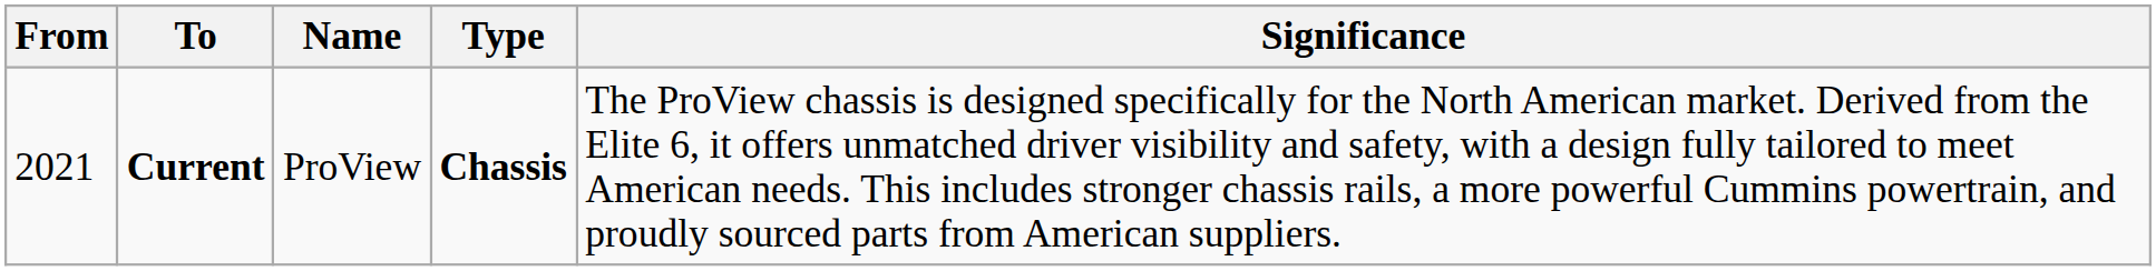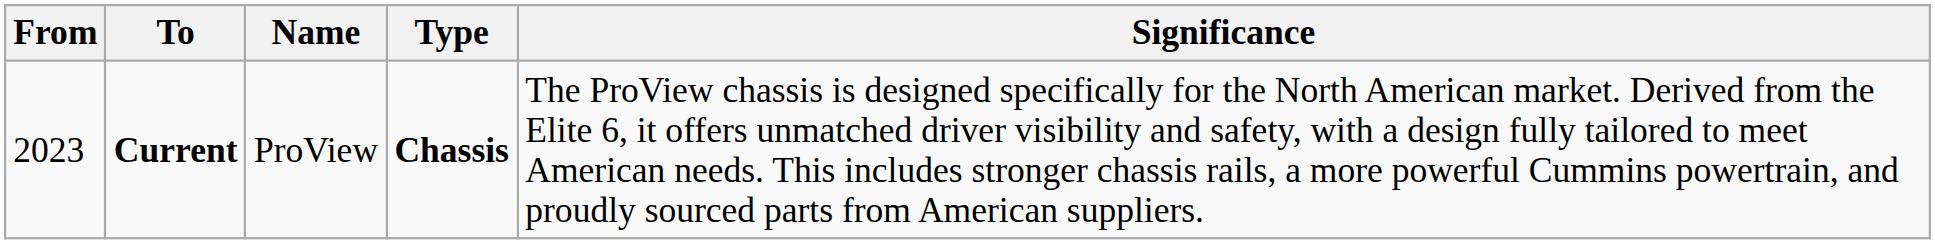 <table class="wikitable sortable mw-collapsible">
 <tr>
 <th>From</th>
 <th>To</th>
 <th>Name</th>
 <th>Type</th>
 <th>Significance</th>
 </tr>
 <tr>
-<td>2021</td>
+<td>2023</td>
 <td><strong>Current</strong></td>
 <td>ProView</td>
 <td><strong>Chassis</strong></td>
 <td>The ProView chassis is designed specifically for the North American market. Derived from the Elite 6, it offers unmatched driver visibility and safety, with a design fully tailored to meet American needs. This includes stronger chassis rails, a more powerful Cummins powertrain, and proudly sourced parts from American suppliers.</td>
 </tr>
 </table>
